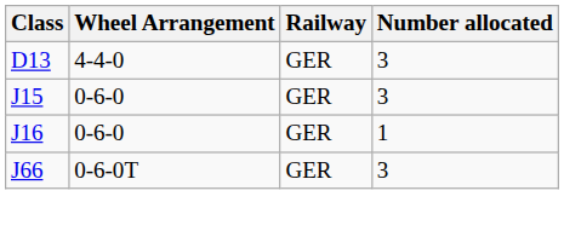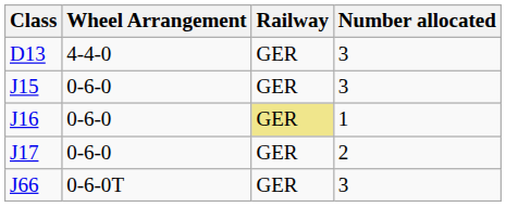 <table class="wikitable">
 <tr>
 <th>Class</th>
 <th>Wheel Arrangement</th>
 <th>Railway</th>
 <th>Number allocated</th>
 </tr>
 <tr>
 <td><a href='#'>D13</a></td>
 <td>4-4-0</td>
 <td>GER</td>
 <td>3</td>
 </tr>
 <tr>
 <td><a href='#'>J15</a></td>
 <td>0-6-0</td>
 <td>GER</td>
 <td>3</td>
 </tr>
 <tr>
 <td><a href='#'>J16</a></td>
 <td>0-6-0</td>
+<td style="background: khaki;">GER</td>
+<td>1</td>
+</tr>
+<tr>
+<td><a href='#'>J17</a></td>
+<td>0-6-0</td>
 <td>GER</td>
-<td>1</td>
+<td>2</td>
 </tr>
 <tr>
 <td><a href='#'>J66</a></td>
 <td>0-6-0T</td>
 <td>GER</td>
 <td>3</td>
 </tr>
 </table>
